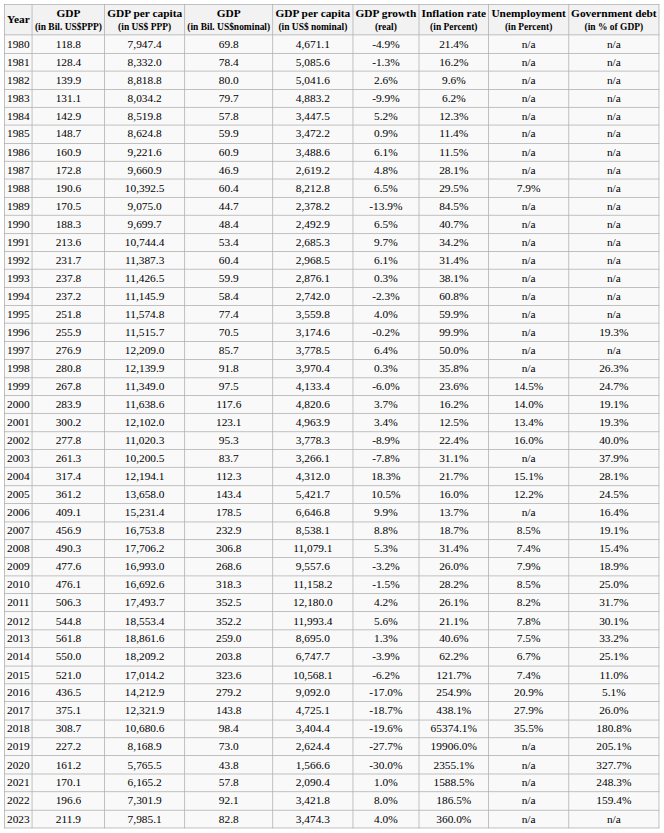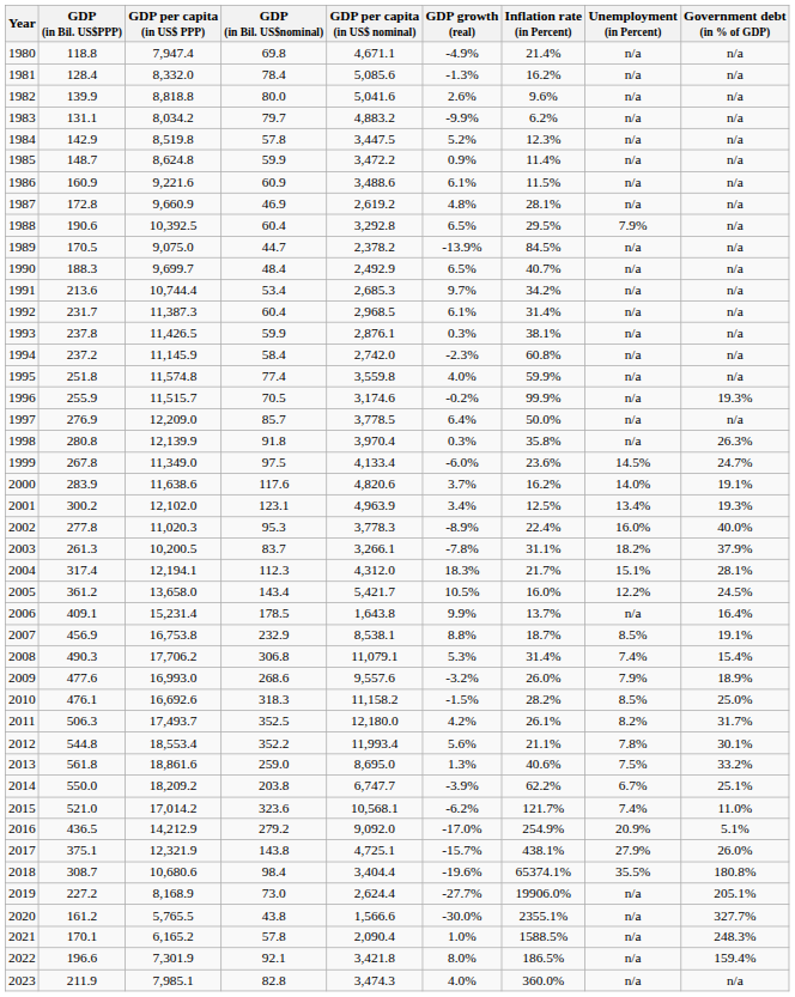 <table class="wikitable sortable sticky-header" style="text-align:center;">
 <tr>
 <th>Year</th>
 <th>GDP<br><small>(in Bil. US$PPP)</small></th>
 <th>GDP per capita<br><small>(in US$ PPP)</small></th>
 <th>GDP<br><small>(in Bil. US$nominal)</small></th>
 <th>GDP per capita<br><small>(in US$ nominal)</small></th>
 <th>GDP growth<br><small>(real)</small></th>
 <th>Inflation rate<br><small>(in Percent)</small></th>
 <th>Unemployment<br><small>(in Percent)</small></th>
 <th>Government debt<br><small>(in % of GDP)</small></th>
 </tr>
 <tr>
 <td>1980</td>
 <td>118.8</td>
 <td>7,947.4</td>
 <td>69.8</td>
 <td>4,671.1</td>
 <td>-4.9%</td>
 <td>21.4%</td>
 <td>n/a</td>
 <td>n/a</td>
 </tr>
 <tr>
 <td>1981</td>
 <td>128.4</td>
 <td>8,332.0</td>
 <td>78.4</td>
 <td>5,085.6</td>
 <td>-1.3%</td>
 <td>16.2%</td>
 <td>n/a</td>
 <td>n/a</td>
 </tr>
 <tr>
 <td>1982</td>
 <td>139.9</td>
 <td>8,818.8</td>
 <td>80.0</td>
 <td>5,041.6</td>
 <td>2.6%</td>
 <td>9.6%</td>
 <td>n/a</td>
 <td>n/a</td>
 </tr>
 <tr>
 <td>1983</td>
 <td>131.1</td>
 <td>8,034.2</td>
 <td>79.7</td>
 <td>4,883.2</td>
 <td>-9.9%</td>
 <td>6.2%</td>
 <td>n/a</td>
 <td>n/a</td>
 </tr>
 <tr>
 <td>1984</td>
 <td>142.9</td>
 <td>8,519.8</td>
 <td>57.8</td>
 <td>3,447.5</td>
 <td>5.2%</td>
 <td>12.3%</td>
 <td>n/a</td>
 <td>n/a</td>
 </tr>
 <tr>
 <td>1985</td>
 <td>148.7</td>
 <td>8,624.8</td>
 <td>59.9</td>
 <td>3,472.2</td>
 <td>0.9%</td>
 <td>11.4%</td>
 <td>n/a</td>
 <td>n/a</td>
 </tr>
 <tr>
 <td>1986</td>
 <td>160.9</td>
 <td>9,221.6</td>
 <td>60.9</td>
 <td>3,488.6</td>
 <td>6.1%</td>
 <td>11.5%</td>
 <td>n/a</td>
 <td>n/a</td>
 </tr>
 <tr>
 <td>1987</td>
 <td>172.8</td>
 <td>9,660.9</td>
 <td>46.9</td>
 <td>2,619.2</td>
 <td>4.8%</td>
 <td>28.1%</td>
 <td>n/a</td>
 <td>n/a</td>
 </tr>
 <tr>
 <td>1988</td>
 <td>190.6</td>
 <td>10,392.5</td>
 <td>60.4</td>
-<td>8,212.8</td>
+<td>3,292.8</td>
 <td>6.5%</td>
 <td>29.5%</td>
 <td>7.9%</td>
 <td>n/a</td>
 </tr>
 <tr>
 <td>1989</td>
 <td>170.5</td>
 <td>9,075.0</td>
 <td>44.7</td>
 <td>2,378.2</td>
 <td>-13.9%</td>
 <td>84.5%</td>
 <td>n/a</td>
 <td>n/a</td>
 </tr>
 <tr>
 <td>1990</td>
 <td>188.3</td>
 <td>9,699.7</td>
 <td>48.4</td>
 <td>2,492.9</td>
 <td>6.5%</td>
 <td>40.7%</td>
 <td>n/a</td>
 <td>n/a</td>
 </tr>
 <tr>
 <td>1991</td>
 <td>213.6</td>
 <td>10,744.4</td>
 <td>53.4</td>
 <td>2,685.3</td>
 <td>9.7%</td>
 <td>34.2%</td>
 <td>n/a</td>
 <td>n/a</td>
 </tr>
 <tr>
 <td>1992</td>
 <td>231.7</td>
 <td>11,387.3</td>
 <td>60.4</td>
 <td>2,968.5</td>
 <td>6.1%</td>
 <td>31.4%</td>
 <td>n/a</td>
 <td>n/a</td>
 </tr>
 <tr>
 <td>1993</td>
 <td>237.8</td>
 <td>11,426.5</td>
 <td>59.9</td>
 <td>2,876.1</td>
 <td>0.3%</td>
 <td>38.1%</td>
 <td>n/a</td>
 <td>n/a</td>
 </tr>
 <tr>
 <td>1994</td>
 <td>237.2</td>
 <td>11,145.9</td>
 <td>58.4</td>
 <td>2,742.0</td>
 <td>-2.3%</td>
 <td>60.8%</td>
 <td>n/a</td>
 <td>n/a</td>
 </tr>
 <tr>
 <td>1995</td>
 <td>251.8</td>
 <td>11,574.8</td>
 <td>77.4</td>
 <td>3,559.8</td>
 <td>4.0%</td>
 <td>59.9%</td>
 <td>n/a</td>
 <td>n/a</td>
 </tr>
 <tr>
 <td>1996</td>
 <td>255.9</td>
 <td>11,515.7</td>
 <td>70.5</td>
 <td>3,174.6</td>
 <td>-0.2%</td>
 <td>99.9%</td>
 <td>n/a</td>
 <td>19.3%</td>
 </tr>
 <tr>
 <td>1997</td>
 <td>276.9</td>
 <td>12,209.0</td>
 <td>85.7</td>
 <td>3,778.5</td>
 <td>6.4%</td>
 <td>50.0%</td>
 <td>n/a</td>
 <td>n/a</td>
 </tr>
 <tr>
 <td>1998</td>
 <td>280.8</td>
 <td>12,139.9</td>
 <td>91.8</td>
 <td>3,970.4</td>
 <td>0.3%</td>
 <td>35.8%</td>
 <td>n/a</td>
 <td>26.3%</td>
 </tr>
 <tr>
 <td>1999</td>
 <td>267.8</td>
 <td>11,349.0</td>
 <td>97.5</td>
 <td>4,133.4</td>
 <td>-6.0%</td>
 <td>23.6%</td>
 <td>14.5%</td>
 <td>24.7%</td>
 </tr>
 <tr>
 <td>2000</td>
 <td>283.9</td>
 <td>11,638.6</td>
 <td>117.6</td>
 <td>4,820.6</td>
 <td>3.7%</td>
 <td>16.2%</td>
 <td>14.0%</td>
 <td>19.1%</td>
 </tr>
 <tr>
 <td>2001</td>
 <td>300.2</td>
 <td>12,102.0</td>
 <td>123.1</td>
 <td>4,963.9</td>
 <td>3.4%</td>
 <td>12.5%</td>
 <td>13.4%</td>
 <td>19.3%</td>
 </tr>
 <tr>
 <td>2002</td>
 <td>277.8</td>
 <td>11,020.3</td>
 <td>95.3</td>
 <td>3,778.3</td>
 <td>-8.9%</td>
 <td>22.4%</td>
 <td>16.0%</td>
 <td>40.0%</td>
 </tr>
 <tr>
 <td>2003</td>
 <td>261.3</td>
 <td>10,200.5</td>
 <td>83.7</td>
 <td>3,266.1</td>
 <td>-7.8%</td>
 <td>31.1%</td>
-<td>n/a</td>
+<td>18.2%</td>
 <td>37.9%</td>
 </tr>
 <tr>
 <td>2004</td>
 <td>317.4</td>
 <td>12,194.1</td>
 <td>112.3</td>
 <td>4,312.0</td>
 <td>18.3%</td>
 <td>21.7%</td>
 <td>15.1%</td>
 <td>28.1%</td>
 </tr>
 <tr>
 <td>2005</td>
 <td>361.2</td>
 <td>13,658.0</td>
 <td>143.4</td>
 <td>5,421.7</td>
 <td>10.5%</td>
 <td>16.0%</td>
 <td>12.2%</td>
 <td>24.5%</td>
 </tr>
 <tr>
 <td>2006</td>
 <td>409.1</td>
 <td>15,231.4</td>
 <td>178.5</td>
-<td>6,646.8</td>
+<td>1,643.8</td>
 <td>9.9%</td>
 <td>13.7%</td>
 <td>n/a</td>
 <td>16.4%</td>
 </tr>
 <tr>
 <td>2007</td>
 <td>456.9</td>
 <td>16,753.8</td>
 <td>232.9</td>
 <td>8,538.1</td>
 <td>8.8%</td>
 <td>18.7%</td>
 <td>8.5%</td>
 <td>19.1%</td>
 </tr>
 <tr>
 <td>2008</td>
 <td>490.3</td>
 <td>17,706.2</td>
 <td>306.8</td>
 <td>11,079.1</td>
 <td>5.3%</td>
 <td>31.4%</td>
 <td>7.4%</td>
 <td>15.4%</td>
 </tr>
 <tr>
 <td>2009</td>
 <td>477.6</td>
 <td>16,993.0</td>
 <td>268.6</td>
 <td>9,557.6</td>
 <td>-3.2%</td>
 <td>26.0%</td>
 <td>7.9%</td>
 <td>18.9%</td>
 </tr>
 <tr>
 <td>2010</td>
 <td>476.1</td>
 <td>16,692.6</td>
 <td>318.3</td>
 <td>11,158.2</td>
 <td>-1.5%</td>
 <td>28.2%</td>
 <td>8.5%</td>
 <td>25.0%</td>
 </tr>
 <tr>
 <td>2011</td>
 <td>506.3</td>
 <td>17,493.7</td>
 <td>352.5</td>
 <td>12,180.0</td>
 <td>4.2%</td>
 <td>26.1%</td>
 <td>8.2%</td>
 <td>31.7%</td>
 </tr>
 <tr>
 <td>2012</td>
 <td>544.8</td>
 <td>18,553.4</td>
 <td>352.2</td>
 <td>11,993.4</td>
 <td>5.6%</td>
 <td>21.1%</td>
 <td>7.8%</td>
 <td>30.1%</td>
 </tr>
 <tr>
 <td>2013</td>
 <td>561.8</td>
 <td>18,861.6</td>
 <td>259.0</td>
 <td>8,695.0</td>
 <td>1.3%</td>
 <td>40.6%</td>
 <td>7.5%</td>
 <td>33.2%</td>
 </tr>
 <tr>
 <td>2014</td>
 <td>550.0</td>
 <td>18,209.2</td>
 <td>203.8</td>
 <td>6,747.7</td>
 <td>-3.9%</td>
 <td>62.2%</td>
 <td>6.7%</td>
 <td>25.1%</td>
 </tr>
 <tr>
 <td>2015</td>
 <td>521.0</td>
 <td>17,014.2</td>
 <td>323.6</td>
 <td>10,568.1</td>
 <td>-6.2%</td>
 <td>121.7%</td>
 <td>7.4%</td>
 <td>11.0%</td>
 </tr>
 <tr>
 <td>2016</td>
 <td>436.5</td>
 <td>14,212.9</td>
 <td>279.2</td>
 <td>9,092.0</td>
 <td>-17.0%</td>
 <td>254.9%</td>
 <td>20.9%</td>
 <td>5.1%</td>
 </tr>
 <tr>
 <td>2017</td>
 <td>375.1</td>
 <td>12,321.9</td>
 <td>143.8</td>
 <td>4,725.1</td>
-<td>-18.7%</td>
+<td>-15.7%</td>
 <td>438.1%</td>
 <td>27.9%</td>
 <td>26.0%</td>
 </tr>
 <tr>
 <td>2018</td>
 <td>308.7</td>
 <td>10,680.6</td>
 <td>98.4</td>
 <td>3,404.4</td>
 <td>-19.6%</td>
 <td>65374.1%</td>
 <td>35.5%</td>
 <td>180.8%</td>
 </tr>
 <tr>
 <td>2019</td>
 <td>227.2</td>
 <td>8,168.9</td>
 <td>73.0</td>
 <td>2,624.4</td>
 <td>-27.7%</td>
 <td>19906.0%</td>
 <td>n/a</td>
 <td>205.1%</td>
 </tr>
 <tr>
 <td>2020</td>
 <td>161.2</td>
 <td>5,765.5</td>
 <td>43.8</td>
 <td>1,566.6</td>
 <td>-30.0%</td>
 <td>2355.1%</td>
 <td>n/a</td>
 <td>327.7%</td>
 </tr>
 <tr>
 <td>2021</td>
 <td>170.1</td>
 <td>6,165.2</td>
 <td>57.8</td>
 <td>2,090.4</td>
 <td>1.0%</td>
 <td>1588.5%</td>
 <td>n/a</td>
 <td>248.3%</td>
 </tr>
 <tr>
 <td>2022</td>
 <td>196.6</td>
 <td>7,301.9</td>
 <td>92.1</td>
 <td>3,421.8</td>
 <td>8.0%</td>
 <td>186.5%</td>
 <td>n/a</td>
 <td>159.4%</td>
 </tr>
 <tr>
 <td>2023</td>
 <td>211.9</td>
 <td>7,985.1</td>
 <td>82.8</td>
 <td>3,474.3</td>
 <td>4.0%</td>
 <td>360.0%</td>
 <td>n/a</td>
 <td>n/a</td>
 </tr>
 </table>
